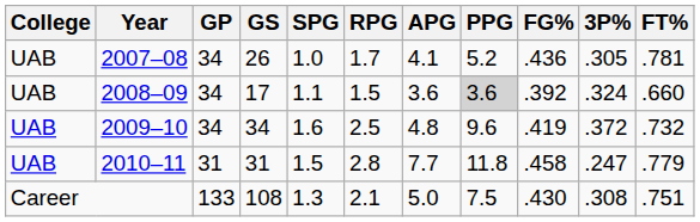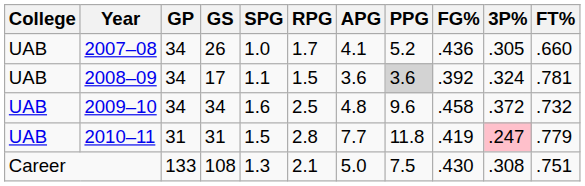 <table class="wikitable sortable">
 <tr>
 <th class=unsortable>College</th>
 <th>Year</th>
 <th>GP</th>
 <th>GS</th>
 <th>SPG</th>
 <th>RPG</th>
 <th>APG</th>
 <th>PPG</th>
 <th>FG%</th>
 <th>3P%</th>
 <th>FT%</th>
 </tr>
 <tr>
 <td>UAB</td>
 <td><a href='#'>2007–08</a></td>
 <td>34</td>
 <td>26</td>
 <td>1.0</td>
 <td>1.7</td>
 <td>4.1</td>
 <td>5.2</td>
 <td>.436</td>
 <td>.305</td>
-<td>.781</td>
+<td>.660</td>
 </tr>
 <tr>
 <td>UAB</td>
 <td><a href='#'>2008–09</a></td>
 <td>34</td>
 <td>17</td>
 <td>1.1</td>
 <td>1.5</td>
 <td>3.6</td>
 <td style="background: lightgrey;">3.6</td>
 <td>.392</td>
 <td>.324</td>
-<td>.660</td>
+<td>.781</td>
 </tr>
 <tr>
 <td><a href='#'>UAB</a></td>
 <td><a href='#'>2009–10</a></td>
 <td>34</td>
 <td>34</td>
 <td>1.6</td>
 <td>2.5</td>
 <td>4.8</td>
 <td>9.6</td>
-<td>.419</td>
+<td>.458</td>
 <td>.372</td>
 <td>.732</td>
 </tr>
 <tr>
 <td><a href='#'>UAB</a></td>
 <td><a href='#'>2010–11</a></td>
 <td>31</td>
 <td>31</td>
 <td>1.5</td>
 <td>2.8</td>
 <td>7.7</td>
 <td>11.8</td>
-<td>.458</td>
-<td>.247</td>
+<td>.419</td>
+<td style="background: pink;">.247</td>
 <td>.779</td>
 </tr>
 <tr class=sortbottom>
 <td colspan=2>Career</td>
 <td>133</td>
 <td>108</td>
 <td>1.3</td>
 <td>2.1</td>
 <td>5.0</td>
 <td>7.5</td>
 <td>.430</td>
 <td>.308</td>
 <td>.751</td>
 </tr>
 </table>
